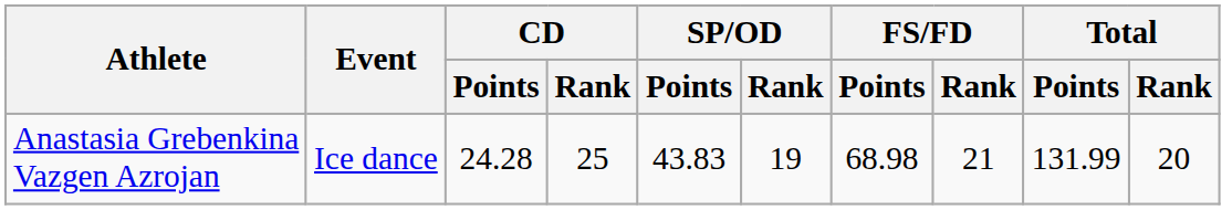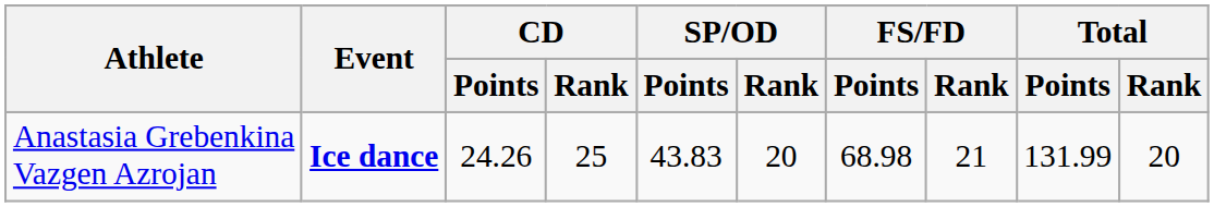 <table class="wikitable" style="font-size:90%">
 <tr>
 <th rowspan="2">Athlete</th>
 <th rowspan="2">Event</th>
 <th colspan="2">CD</th>
 <th colspan="2">SP/OD</th>
 <th colspan="2">FS/FD</th>
 <th colspan="2">Total</th>
 </tr>
 <tr>
 <th>Points</th>
 <th>Rank</th>
 <th>Points</th>
 <th>Rank</th>
 <th>Points</th>
 <th>Rank</th>
 <th>Points</th>
 <th>Rank</th>
 </tr>
 <tr>
 <td><a href='#'>Anastasia Grebenkina</a><br><a href='#'>Vazgen Azrojan</a></td>
-<td><a href='#'>Ice dance</a></td>
-<td align="center">24.28</td>
+<td><strong><a href='#'>Ice dance</a></strong></td>
+<td align="center">24.26</td>
 <td align="center">25</td>
 <td align="center">43.83</td>
-<td align="center">19</td>
+<td align="center">20</td>
 <td align="center">68.98</td>
 <td align="center">21</td>
 <td align="center">131.99</td>
 <td align="center">20</td>
 </tr>
 </table>
